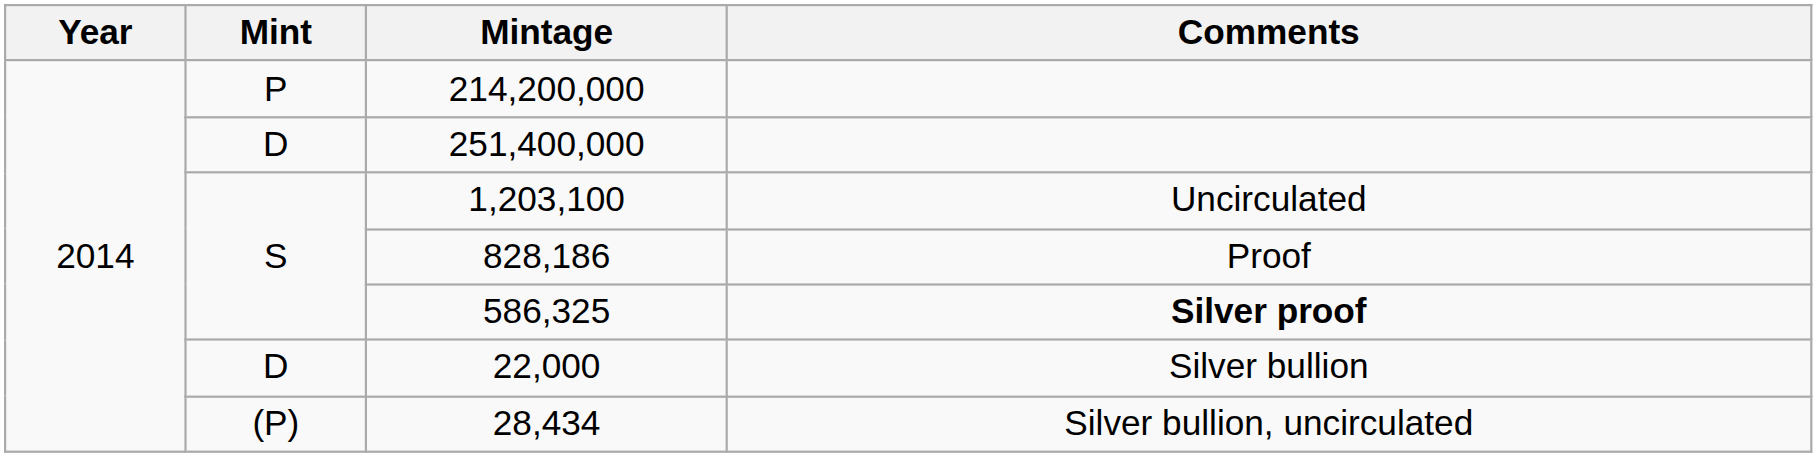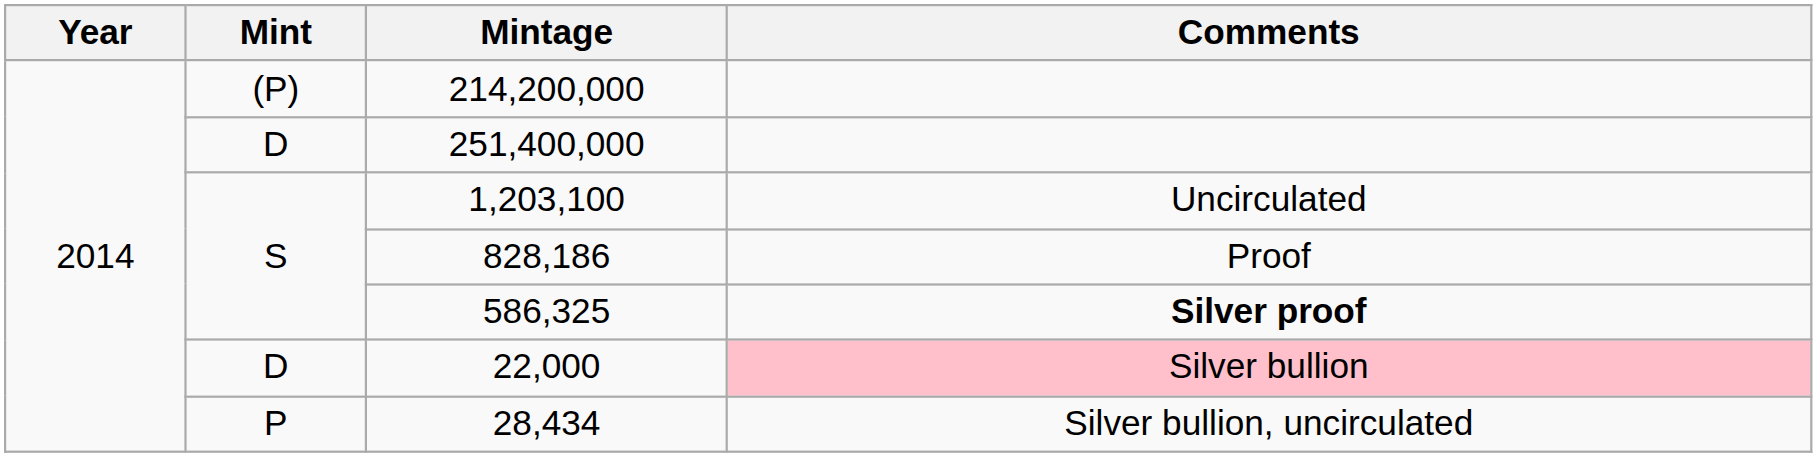 <table class="wikitable sortable" style="min-width:65%; text-align:center;">
 <tr>
 <th width="10%">Year</th>
 <th width="10%">Mint</th>
 <th width="20%">Mintage</th>
 <th width="60%">Comments</th>
 </tr>
 <tr>
 <td rowspan="7">2014</td>
-<td>P</td>
+<td>(P)</td>
 <td>214,200,000</td>
 <td></td>
 </tr>
 <tr>
 <td>D</td>
 <td>251,400,000</td>
 <td></td>
 </tr>
 <tr>
 <td rowspan="3">S</td>
 <td>1,203,100</td>
 <td>Uncirculated</td>
 </tr>
 <tr>
 <td>828,186</td>
 <td>Proof</td>
 </tr>
 <tr>
 <td>586,325</td>
 <td><strong>Silver proof</strong></td>
 </tr>
 <tr>
 <td>D</td>
 <td>22,000</td>
-<td>Silver bullion</td>
+<td style="background: pink;">Silver bullion</td>
 </tr>
 <tr>
-<td>(P)</td>
+<td>P</td>
 <td>28,434</td>
 <td>Silver bullion, uncirculated</td>
 </tr>
 </table>
